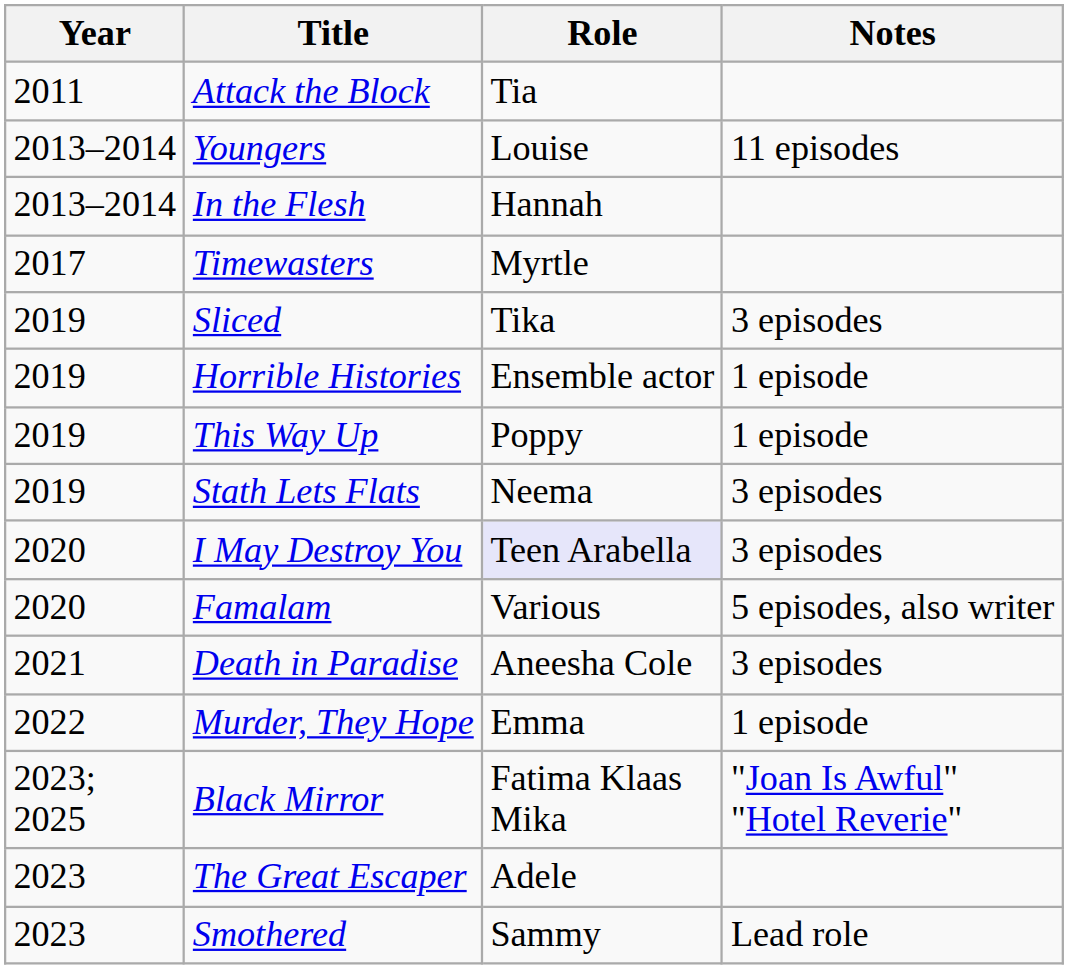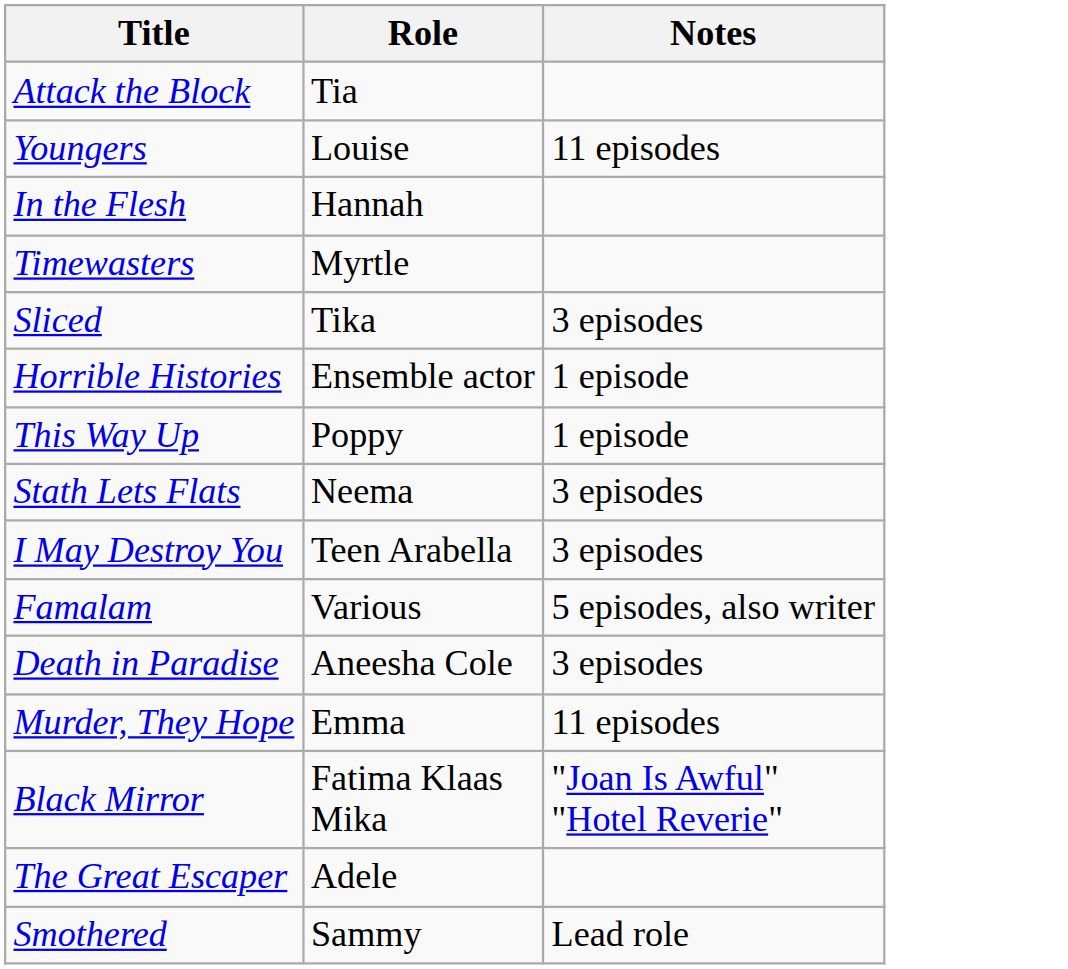 <table class="wikitable sortable">
 <tr>
-<th>Year</th>
 <th>Title</th>
 <th>Role</th>
 <th class="unsortable">Notes</th>
 </tr>
 <tr>
-<td>2011</td>
 <td><em><a href='#'>Attack the Block</a></em></td>
 <td>Tia</td>
 <td></td>
 </tr>
 <tr>
-<td>2013–2014</td>
 <td><em><a href='#'>Youngers</a></em></td>
 <td>Louise</td>
 <td>11 episodes</td>
 </tr>
 <tr>
-<td>2013–2014</td>
 <td><em><a href='#'> In the Flesh</a></em></td>
 <td>Hannah</td>
 <td></td>
 </tr>
 <tr>
-<td>2017</td>
 <td><em><a href='#'>Timewasters</a></em></td>
 <td>Myrtle</td>
 <td></td>
 </tr>
 <tr>
-<td>2019</td>
 <td><em><a href='#'>Sliced</a></em></td>
 <td>Tika</td>
 <td>3 episodes</td>
 </tr>
 <tr>
-<td>2019</td>
 <td><em><a href='#'>Horrible Histories</a></em></td>
 <td>Ensemble actor</td>
 <td>1 episode</td>
 </tr>
 <tr>
-<td>2019</td>
 <td><em><a href='#'>This Way Up</a></em></td>
 <td>Poppy</td>
 <td>1 episode</td>
 </tr>
 <tr>
-<td>2019</td>
 <td><em><a href='#'>Stath Lets Flats</a></em></td>
 <td>Neema</td>
 <td>3 episodes</td>
 </tr>
 <tr>
-<td>2020</td>
 <td><em><a href='#'>I May Destroy You</a></em></td>
-<td style="background: lavender;">Teen Arabella</td>
+<td>Teen Arabella</td>
 <td>3 episodes</td>
 </tr>
 <tr>
-<td>2020</td>
 <td><em><a href='#'>Famalam</a></em></td>
 <td>Various</td>
 <td>5 episodes, also writer</td>
 </tr>
 <tr>
-<td>2021</td>
 <td><em><a href='#'>Death in Paradise</a></em></td>
 <td>Aneesha Cole</td>
 <td>3 episodes</td>
 </tr>
 <tr>
-<td>2022</td>
 <td><em><a href='#'>Murder, They Hope</a></em></td>
 <td>Emma</td>
-<td>1 episode</td>
+<td>11 episodes</td>
 </tr>
 <tr>
-<td>2023;<br>2025</td>
 <td><em><a href='#'>Black Mirror</a></em></td>
 <td>Fatima Klaas<br>Mika</td>
 <td>"<a href='#'>Joan Is Awful</a>"<br>"<a href='#'>Hotel Reverie</a>"</td>
 </tr>
 <tr>
-<td>2023</td>
 <td><em><a href='#'>The Great Escaper</a></em></td>
 <td>Adele</td>
 <td></td>
 </tr>
 <tr>
-<td>2023</td>
 <td><em><a href='#'>Smothered</a></em></td>
 <td>Sammy</td>
 <td>Lead role</td>
 </tr>
 </table>
